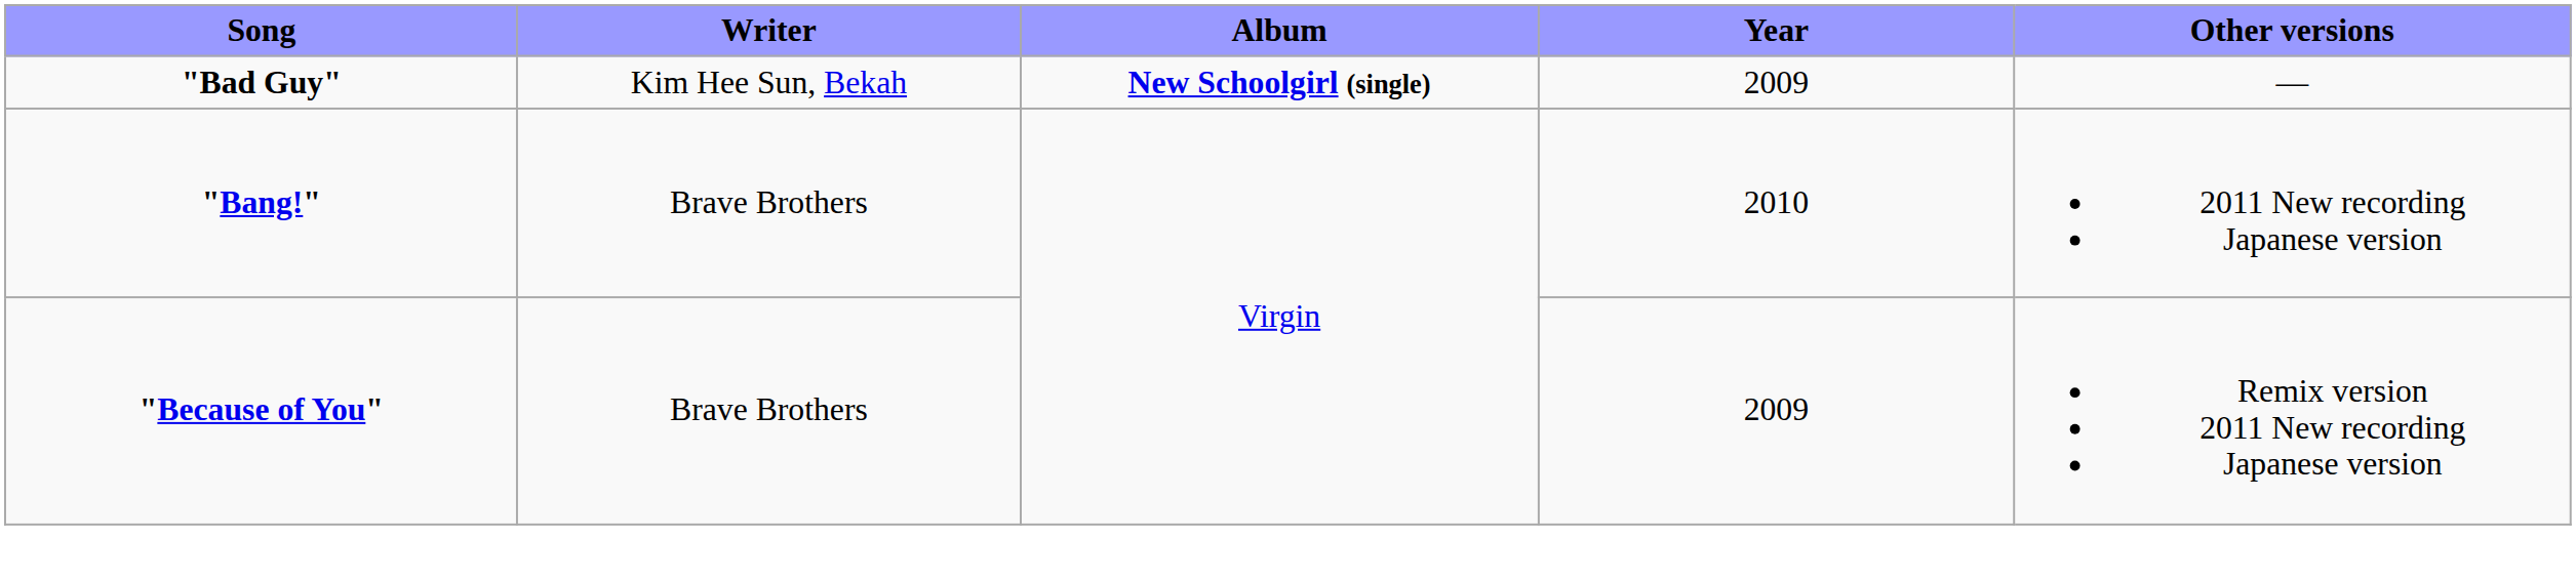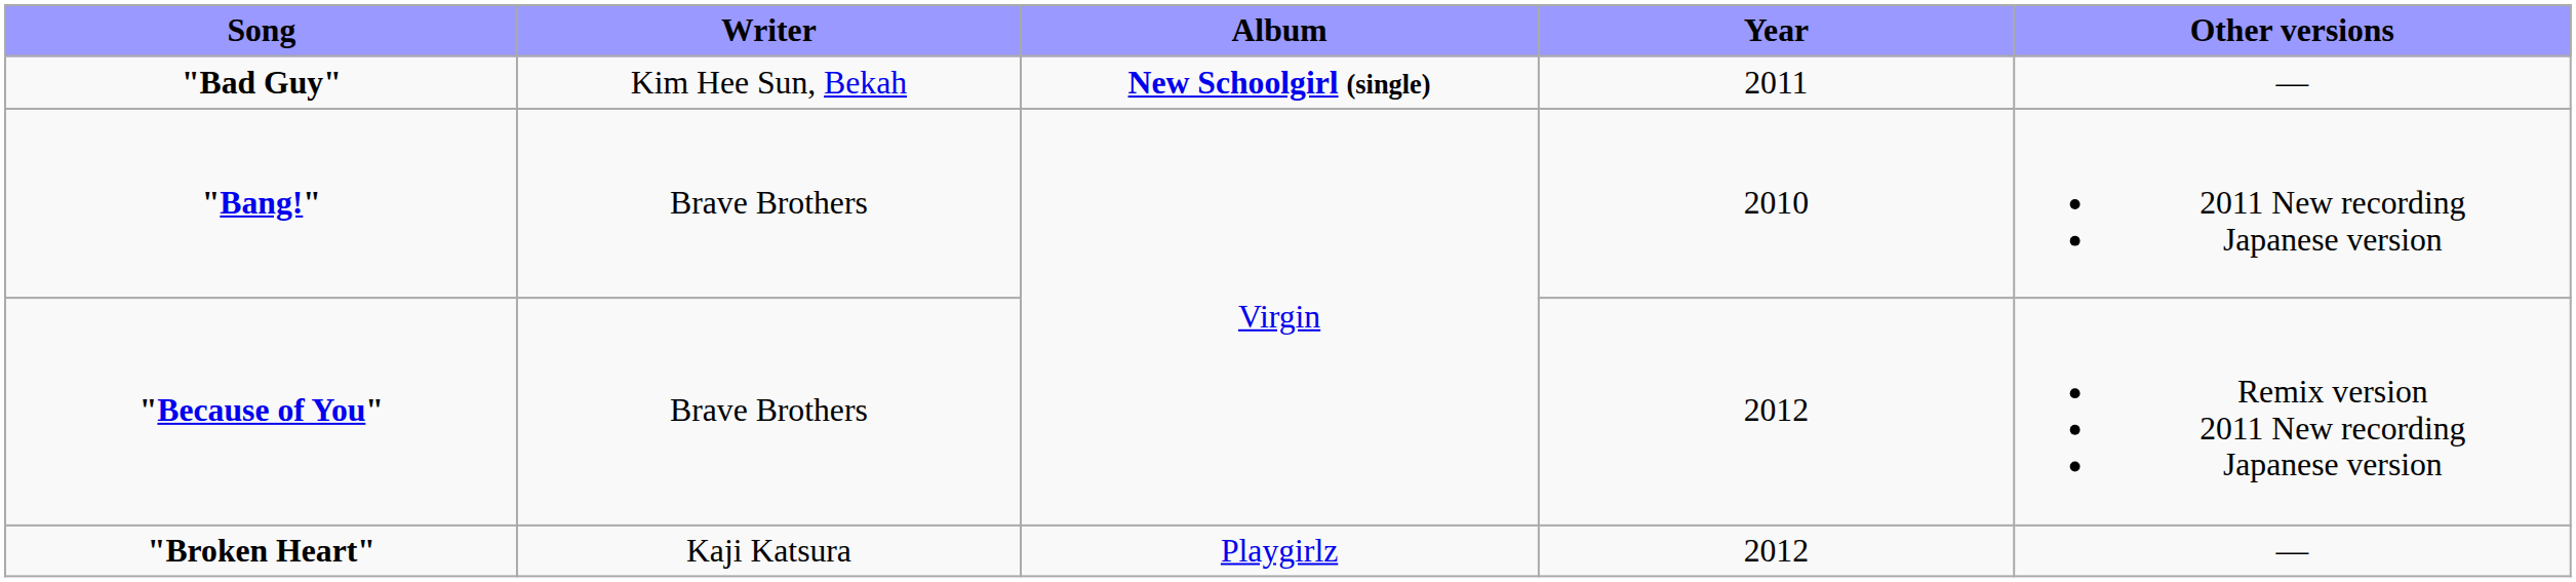 <table class="wikitable" style="margin:0.5em auto; clear:both; text-align:center; width:100%">
 <tr>
 <th width="500" style="background: #99F;">Song</th>
 <th width="500" style="background: #99F;">Writer</th>
 <th width="500" style="background: #99F;">Album</th>
 <th width="500" style="background: #99F;">Year</th>
 <th width="500" style="background: #99F;">Other versions</th>
 </tr>
 <tr>
 <td><strong>"Bad Guy"</strong></td>
 <td>Kim Hee Sun, <a href='#'>Bekah</a></td>
 <td><strong><a href='#'>New Schoolgirl</a> <small>(single)</small></strong></td>
-<td>2009</td>
+<td>2011</td>
 <td>—</td>
 </tr>
 <tr>
 <td><strong>"<a href='#'>Bang!</a>"</strong></td>
 <td>Brave Brothers</td>
 <td rowspan="2"><a href='#'>Virgin</a></td>
 <td>2010</td>
 <td><br><ul><li>2011 New recording</li><li>Japanese version</li></ul></td>
 </tr>
 <tr>
 <td><strong>"<a href='#'>Because of You</a>"</strong></td>
 <td>Brave Brothers</td>
-<td>2009</td>
+<td>2012</td>
 <td><br><ul><li>Remix version</li><li>2011 New recording</li><li>Japanese version</li></ul></td>
 </tr>
+<tr>
+<td><strong>"Broken Heart"</strong></td>
+<td>Kaji Katsura</td>
+<td><a href='#'>Playgirlz</a></td>
+<td>2012</td>
+<td>—</td>
+</tr>
 </table>
